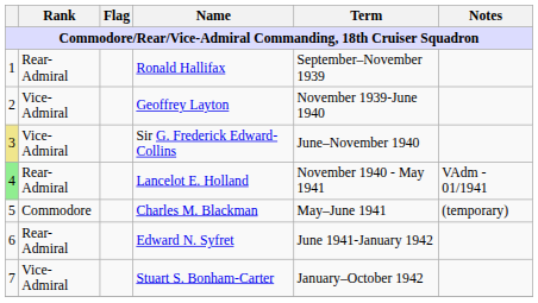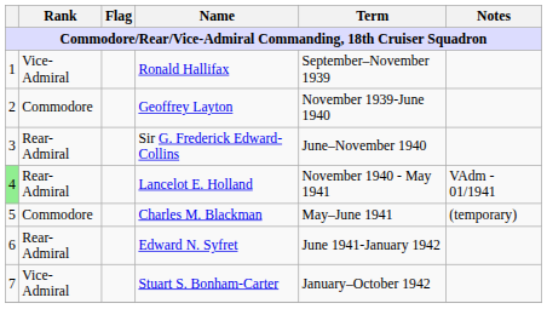 <table class="wikitable">
 <tr>
 <th></th>
 <th>Rank</th>
 <th>Flag</th>
 <th>Name</th>
 <th>Term</th>
 <th>Notes</th>
 </tr>
 <tr>
 <td colspan="6" align="center" style="background:#dcdcfe;"><strong>Commodore/Rear/Vice-Admiral Commanding, 18th Cruiser Squadron</strong> </td>
 </tr>
 <tr>
 <td>1</td>
-<td>Rear-Admiral</td>
+<td>Vice-Admiral</td>
 <td></td>
 <td><a href='#'>Ronald Hallifax</a></td>
 <td>September–November 1939</td>
 <td></td>
 </tr>
 <tr>
 <td>2</td>
-<td>Vice-Admiral</td>
+<td>Commodore</td>
 <td></td>
 <td><a href='#'>Geoffrey Layton</a></td>
 <td>November 1939-June 1940</td>
 <td></td>
 </tr>
 <tr>
-<td style="background: khaki;">3</td>
-<td>Vice-Admiral</td>
+<td>3</td>
+<td>Rear-Admiral</td>
 <td></td>
 <td>Sir <a href='#'>G. Frederick Edward-Collins</a></td>
 <td>June–November 1940</td>
 <td></td>
 </tr>
 <tr>
 <td style="background: lightgreen;">4</td>
 <td>Rear-Admiral</td>
 <td></td>
 <td><a href='#'>Lancelot E. Holland</a></td>
 <td>November 1940 - May 1941</td>
 <td>VAdm - 01/1941</td>
 </tr>
 <tr>
 <td>5</td>
 <td>Commodore</td>
 <td></td>
 <td><a href='#'>Charles M. Blackman</a></td>
 <td>May–June 1941</td>
 <td>(temporary)</td>
 </tr>
 <tr>
 <td>6</td>
 <td>Rear-Admiral</td>
 <td></td>
 <td><a href='#'>Edward N. Syfret</a></td>
 <td>June 1941-January 1942</td>
 <td></td>
 </tr>
 <tr>
 <td>7</td>
 <td>Vice-Admiral</td>
 <td></td>
 <td><a href='#'>Stuart S. Bonham-Carter</a></td>
 <td>January–October 1942</td>
 <td></td>
 </tr>
 <tr>
 </tr>
 </table>
